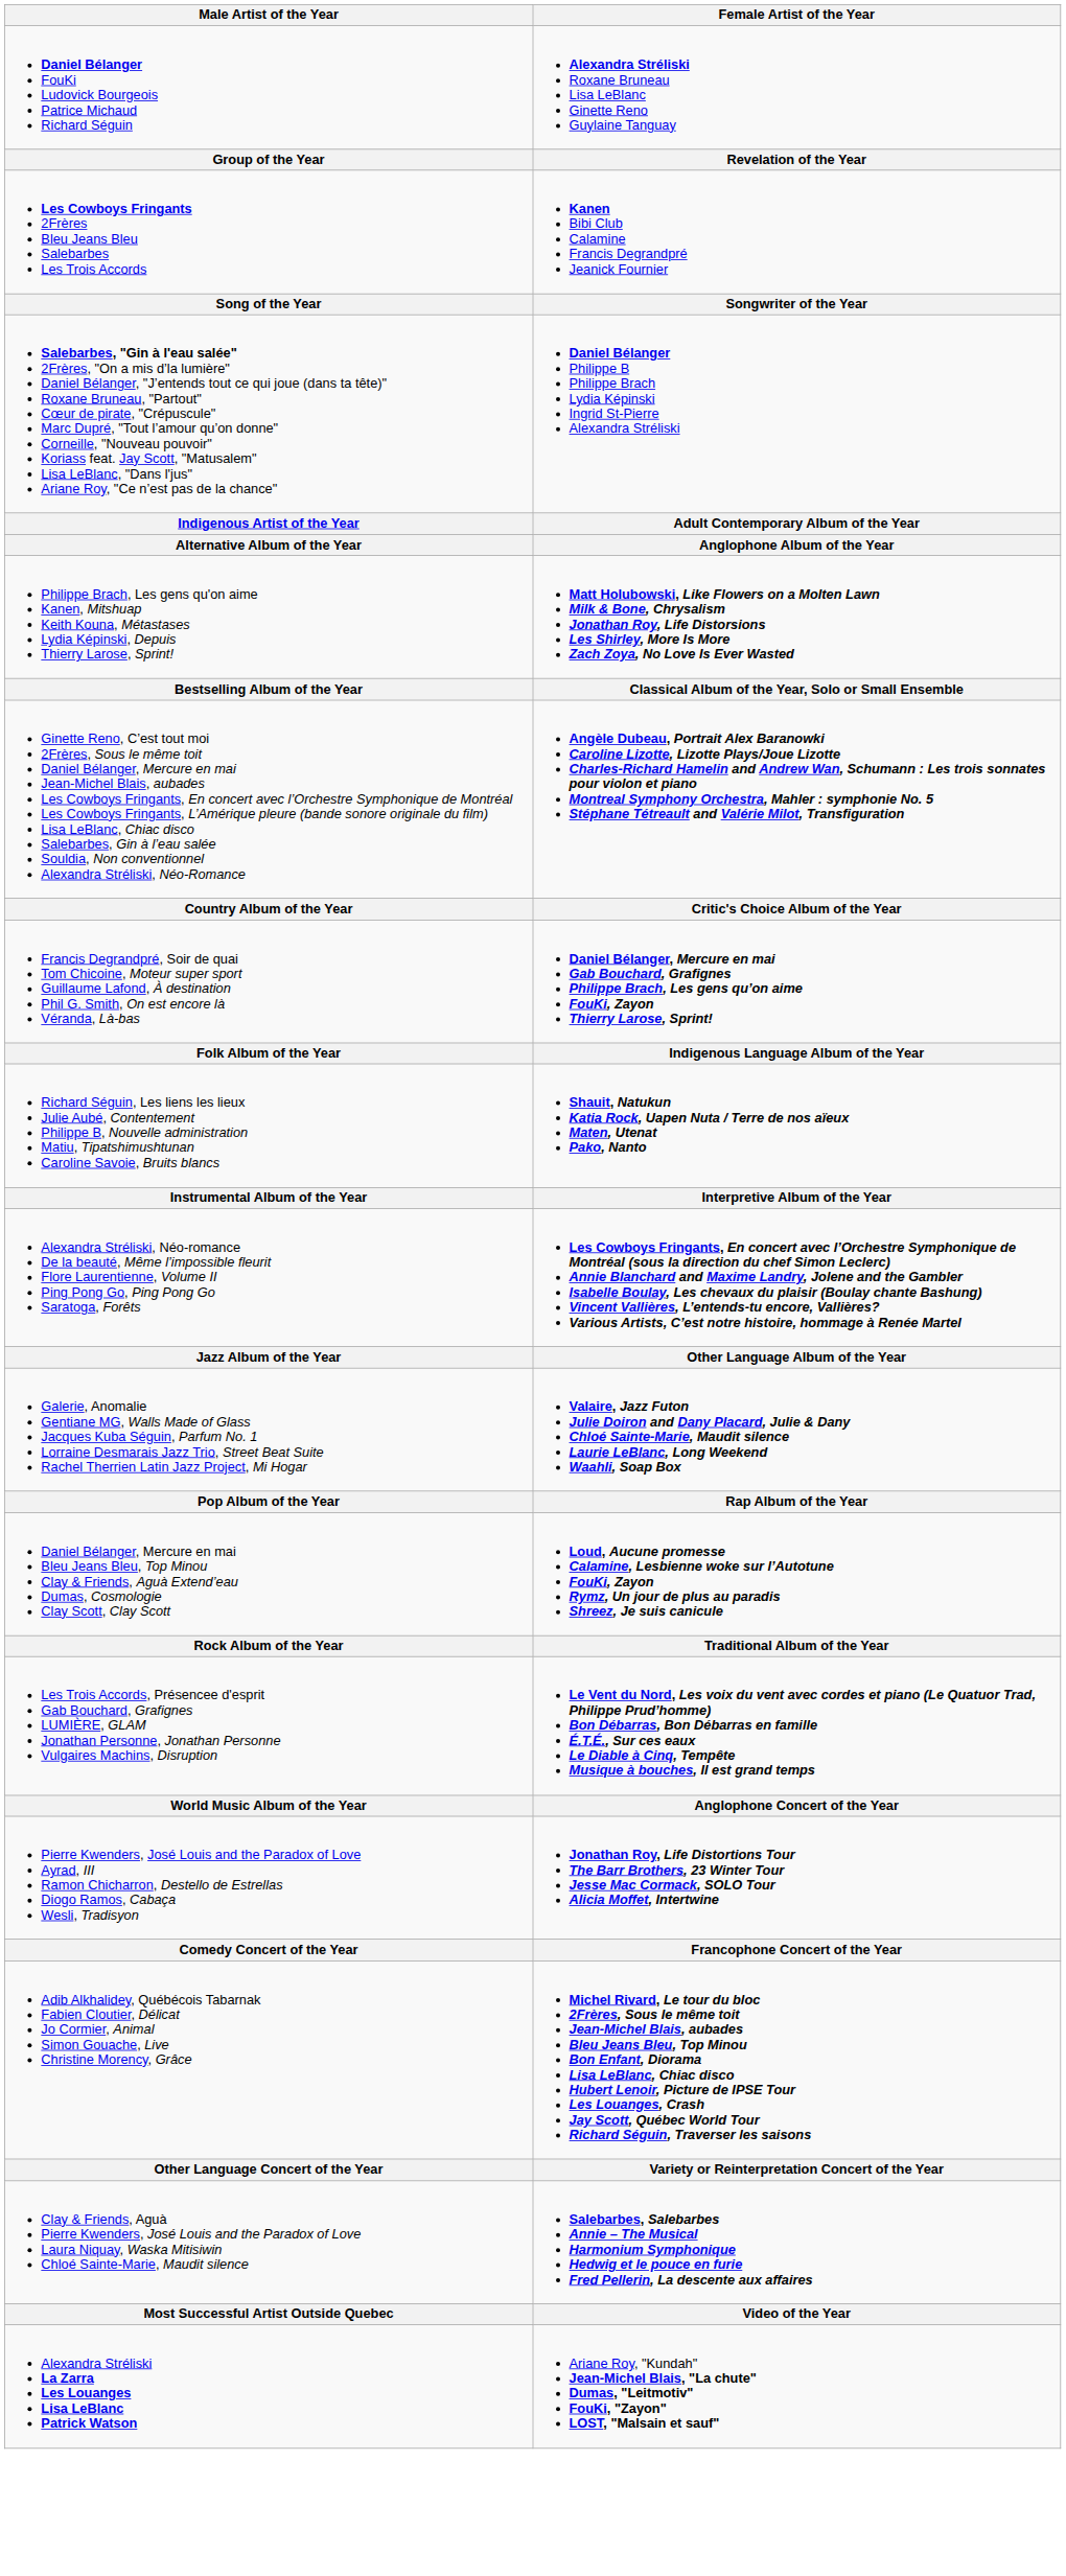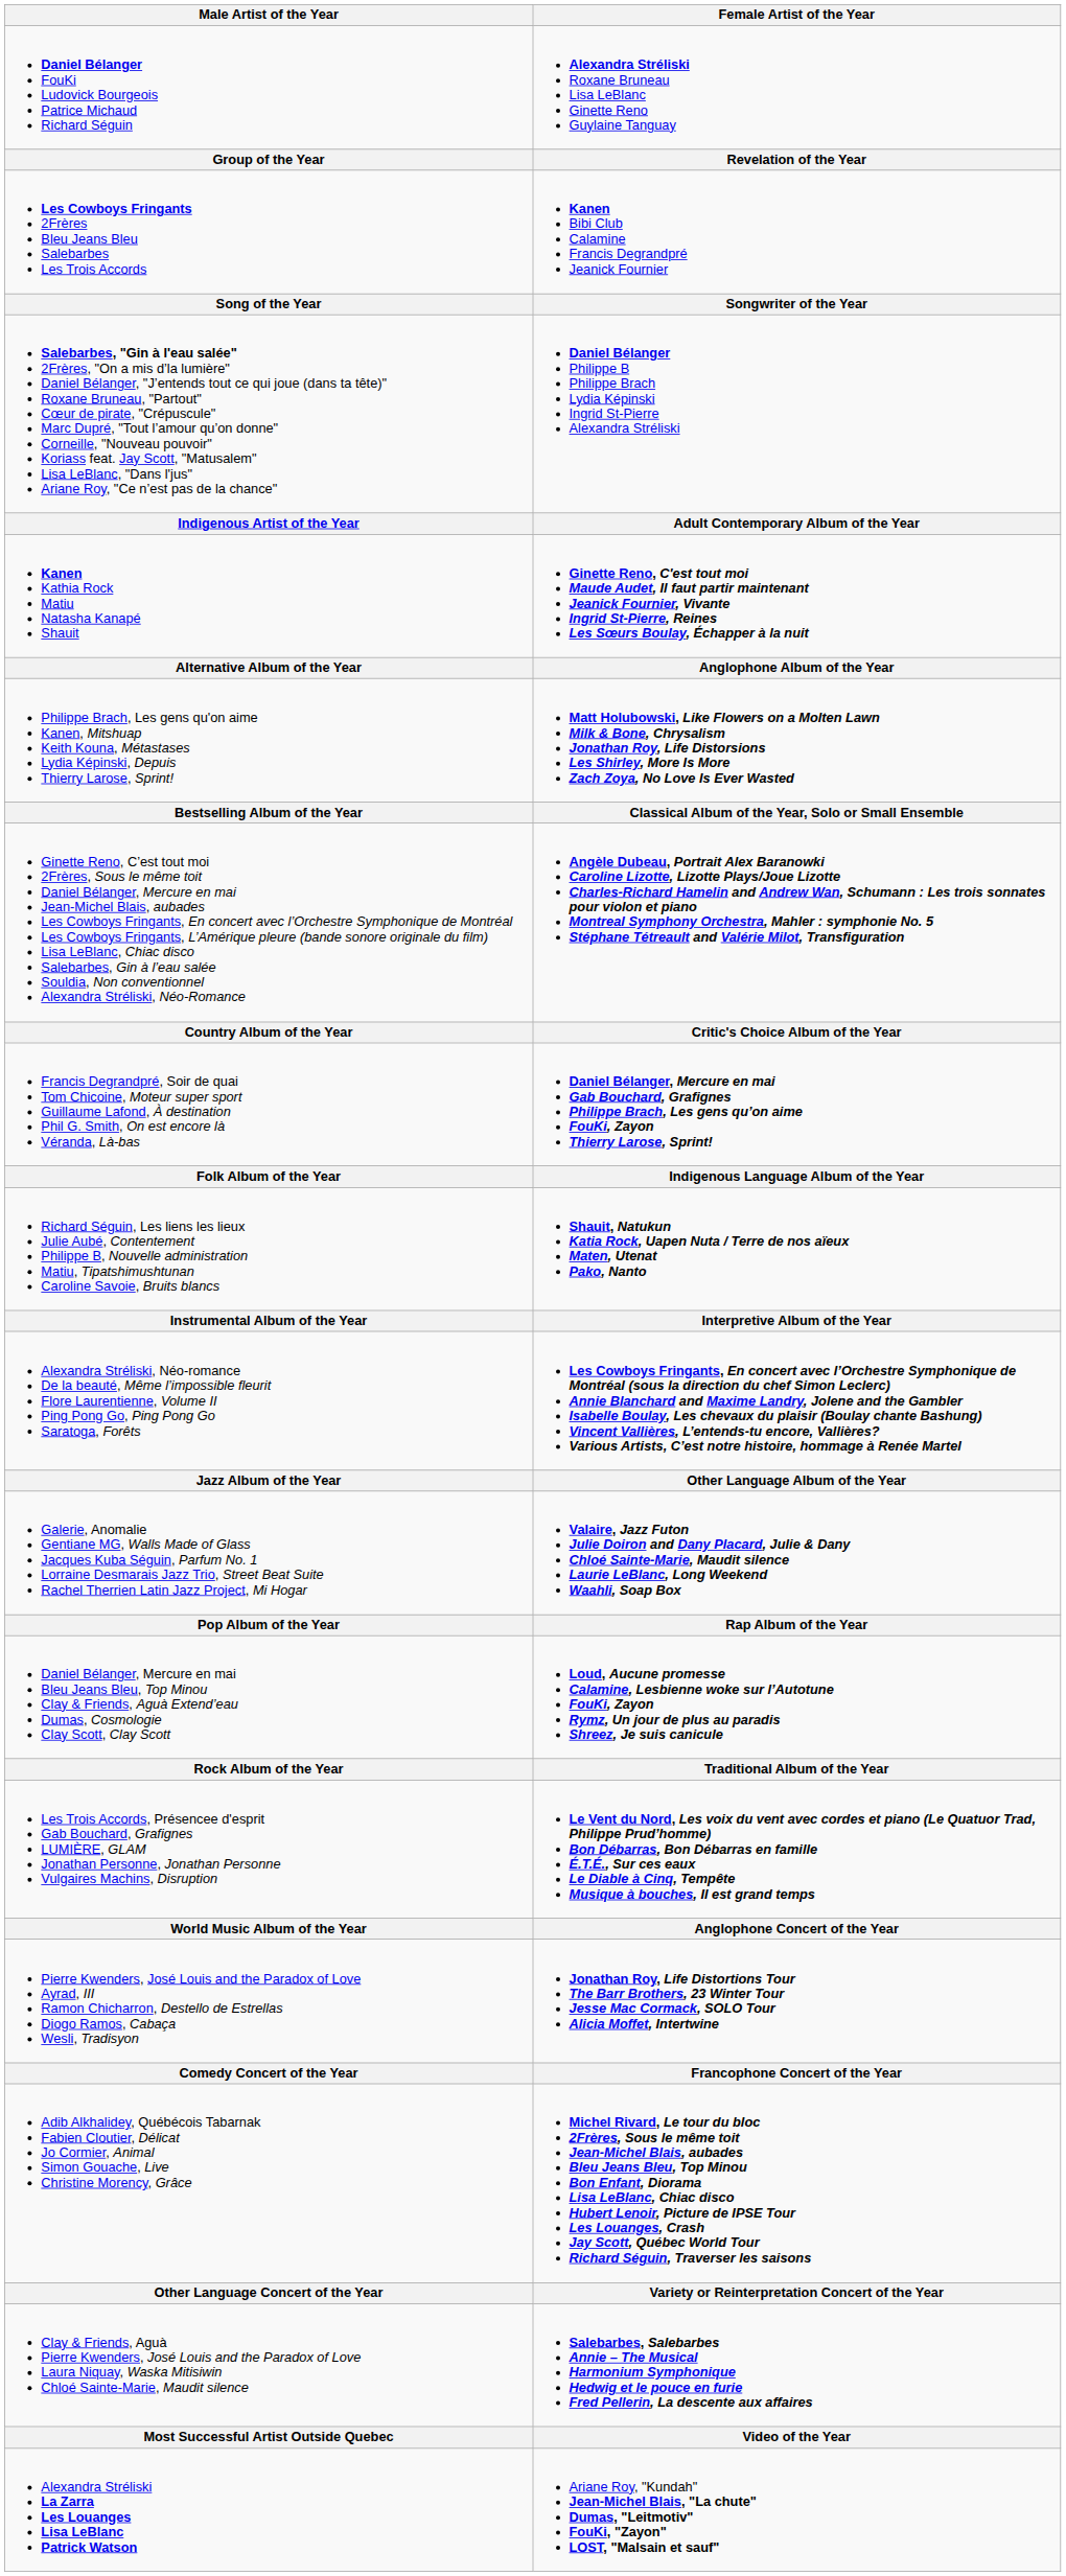 <table class=wikitable style="width:100%">
 <tr>
 <th style="width:50%">Male Artist of the Year</th>
 <th style="width:50%">Female Artist of the Year</th>
 </tr>
 <tr>
 <td valign="top"><br><ul><li> <strong><a href='#'>Daniel Bélanger</a></strong></li><li><a href='#'>FouKi</a></li><li><a href='#'>Ludovick Bourgeois</a></li><li><a href='#'>Patrice Michaud</a></li><li><a href='#'>Richard Séguin</a></li></ul></td>
 <td valign="top"><br><ul><li> <strong><a href='#'>Alexandra Stréliski</a></strong></li><li><a href='#'>Roxane Bruneau</a></li><li><a href='#'>Lisa LeBlanc</a></li><li><a href='#'>Ginette Reno</a></li><li><a href='#'>Guylaine Tanguay</a></li></ul></td>
 </tr>
 <tr>
 <th style="width:50%">Group of the Year</th>
 <th style="width:50%">Revelation of the Year</th>
 </tr>
 <tr>
 <td valign="top"><br><ul><li> <strong><a href='#'>Les Cowboys Fringants</a></strong></li><li><a href='#'>2Frères</a></li><li><a href='#'>Bleu Jeans Bleu</a></li><li><a href='#'>Salebarbes</a></li><li><a href='#'>Les Trois Accords</a></li></ul></td>
 <td valign="top"><br><ul><li> <strong><a href='#'>Kanen</a></strong></li><li><a href='#'>Bibi Club</a></li><li><a href='#'>Calamine</a></li><li><a href='#'>Francis Degrandpré</a></li><li><a href='#'>Jeanick Fournier</a></li></ul></td>
 </tr>
 <tr>
 <th style="width:50%">Song of the Year</th>
 <th style="width:50%">Songwriter of the Year</th>
 </tr>
 <tr>
 <td valign="top"><br><ul><li> <strong><a href='#'>Salebarbes</a>, "Gin à l'eau salée"</strong></li><li><a href='#'>2Frères</a>, "On a mis d’la lumière"</li><li><a href='#'>Daniel Bélanger</a>, "J’entends tout ce qui joue (dans ta tête)"</li><li><a href='#'>Roxane Bruneau</a>, "Partout"</li><li><a href='#'>Cœur de pirate</a>, "Crépuscule"</li><li><a href='#'>Marc Dupré</a>, "Tout l’amour qu’on donne"</li><li><a href='#'>Corneille</a>, "Nouveau pouvoir"</li><li><a href='#'>Koriass</a> feat. <a href='#'>Jay Scott</a>, "Matusalem"</li><li><a href='#'>Lisa LeBlanc</a>, "Dans l'jus"</li><li><a href='#'>Ariane Roy</a>, "Ce n’est pas de la chance"</li></ul></td>
 <td valign="top"><br><ul><li> <strong><a href='#'>Daniel Bélanger</a></strong></li><li><a href='#'>Philippe B</a></li><li><a href='#'>Philippe Brach</a></li><li><a href='#'>Lydia Képinski</a></li><li><a href='#'>Ingrid St-Pierre</a></li><li><a href='#'>Alexandra Stréliski</a></li></ul></td>
 </tr>
 <tr>
 <th style="width:50%"><a href='#'>Indigenous Artist of the Year</a></th>
 <th style="width:50%">Adult Contemporary Album of the Year</th>
+</tr>
+<tr>
+<td valign="top"><br><ul><li> <strong><a href='#'>Kanen</a></strong></li><li><a href='#'>Kathia Rock</a></li><li><a href='#'>Matiu</a></li><li><a href='#'>Natasha Kanapé</a></li><li><a href='#'>Shauit</a></li></ul></td>
+<td valign="top"><br><ul><li> <strong><a href='#'>Ginette Reno</a>, <em>C'est tout moi<strong><em></li><li><a href='#'>Maude Audet</a>, </em>Il faut partir maintenant<em></li><li><a href='#'>Jeanick Fournier</a>, </em>Vivante<em></li><li><a href='#'>Ingrid St-Pierre</a>, </em>Reines<em></li><li><a href='#'>Les Sœurs Boulay</a>, </em>Échapper à la nuit<em></li></ul></td>
 </tr>
 <tr>
 <th style="width:50%">Alternative Album of the Year</th>
 <th style="width:50%">Anglophone Album of the Year</th>
 </tr>
 <tr>
 <td valign="top"><br><ul><li> </strong><a href='#'>Philippe Brach</a>, </em>Les gens qu'on aime</em></strong></li><li><a href='#'>Kanen</a>, <em>Mitshuap</em></li><li><a href='#'>Keith Kouna</a>, <em>Métastases</em></li><li><a href='#'>Lydia Képinski</a>, <em>Depuis</em></li><li><a href='#'>Thierry Larose</a>, <em>Sprint!</em></li></ul></td>
 <td valign="top"><br><ul><li> <strong><a href='#'>Matt Holubowski</a>, <em>Like Flowers on a Molten Lawn<strong><em></li><li><a href='#'>Milk & Bone</a>, </em>Chrysalism<em></li><li><a href='#'>Jonathan Roy</a>, </em>Life Distorsions<em></li><li><a href='#'>Les Shirley</a>, </em>More Is More<em></li><li><a href='#'>Zach Zoya</a>, </em>No Love Is Ever Wasted<em></li></ul></td>
 </tr>
 <tr>
 <th style="width:50%">Bestselling Album of the Year</th>
 <th style="width:50%">Classical Album of the Year, Solo or Small Ensemble</th>
 </tr>
 <tr>
 <td valign="top"><br><ul><li> </strong><a href='#'>Ginette Reno</a>, </em>C’est tout moi</em></strong></li><li><a href='#'>2Frères</a>, <em>Sous le même toit</em></li><li><a href='#'>Daniel Bélanger</a>, <em>Mercure en mai</em></li><li><a href='#'>Jean-Michel Blais</a>, <em>aubades</em></li><li><a href='#'>Les Cowboys Fringants</a>, <em>En concert avec l’Orchestre Symphonique de Montréal</em></li><li><a href='#'>Les Cowboys Fringants</a>, <em>L’Amérique pleure (bande sonore originale du film)</em></li><li><a href='#'>Lisa LeBlanc</a>, <em>Chiac disco</em></li><li><a href='#'>Salebarbes</a>, <em>Gin à l’eau salée</em></li><li><a href='#'>Souldia</a>, <em>Non conventionnel</em></li><li><a href='#'>Alexandra Stréliski</a>, <em>Néo-Romance</em></li></ul></td>
 <td valign="top"><br><ul><li> <strong><a href='#'>Angèle Dubeau</a>, <em>Portrait Alex Baranowki<strong><em></li><li><a href='#'>Caroline Lizotte</a>, </em>Lizotte Plays/Joue Lizotte<em></li><li><a href='#'>Charles-Richard Hamelin</a> and <a href='#'>Andrew Wan</a>, </em>Schumann : Les trois sonnates pour violon et piano<em></li><li><a href='#'>Montreal Symphony Orchestra</a>, </em>Mahler : symphonie No. 5<em></li><li><a href='#'>Stéphane Tétreault</a> and <a href='#'>Valérie Milot</a>, </em>Transfiguration<em></li></ul></td>
 </tr>
 <tr>
 <th style="width:50%">Country Album of the Year</th>
 <th style="width:50%">Critic's Choice Album of the Year</th>
 </tr>
 <tr>
 <td valign="top"><br><ul><li> </strong><a href='#'>Francis Degrandpré</a>, </em>Soir de quai</em></strong></li><li><a href='#'>Tom Chicoine</a>, <em>Moteur super sport</em></li><li><a href='#'>Guillaume Lafond</a>, <em>À destination</em></li><li><a href='#'>Phil G. Smith</a>, <em>On est encore là</em></li><li><a href='#'>Véranda</a>, <em>Là-bas</em></li></ul></td>
 <td valign="top"><br><ul><li> <strong><a href='#'>Daniel Bélanger</a>, <em>Mercure en mai<strong><em></li><li><a href='#'>Gab Bouchard</a>, </em>Grafignes<em></li><li><a href='#'>Philippe Brach</a>, </em>Les gens qu’on aime<em></li><li><a href='#'>FouKi</a>, </em>Zayon<em></li><li><a href='#'>Thierry Larose</a>, </em>Sprint!<em></li></ul></td>
 </tr>
 <tr>
 <th style="width:50%">Folk Album of the Year</th>
 <th style="width:50%">Indigenous Language Album of the Year</th>
 </tr>
 <tr>
 <td valign="top"><br><ul><li> </strong><a href='#'>Richard Séguin</a>, </em>Les liens les lieux</em></strong></li><li><a href='#'>Julie Aubé</a>, <em>Contentement</em></li><li><a href='#'>Philippe B</a>, <em>Nouvelle administration</em></li><li><a href='#'>Matiu</a>, <em>Tipatshimushtunan</em></li><li><a href='#'>Caroline Savoie</a>, <em>Bruits blancs</em></li></ul></td>
 <td valign="top"><br><ul><li> <strong><a href='#'>Shauit</a>, <em>Natukun<strong><em></li><li><a href='#'>Katia Rock</a>, </em>Uapen Nuta / Terre de nos aïeux<em></li><li><a href='#'>Maten</a>, </em>Utenat<em></li><li><a href='#'>Pako</a>, </em>Nanto<em></li></ul></td>
 </tr>
 <tr>
 <th style="width:50%">Instrumental Album of the Year</th>
 <th style="width:50%">Interpretive Album of the Year</th>
 </tr>
 <tr>
 <td valign="top"><br><ul><li> </strong><a href='#'>Alexandra Stréliski</a>, </em>Néo-romance</em></strong></li><li><a href='#'>De la beauté</a>, <em>Même l’impossible fleurit</em></li><li><a href='#'>Flore Laurentienne</a>, <em>Volume II</em></li><li><a href='#'>Ping Pong Go</a>, <em>Ping Pong Go</em></li><li><a href='#'>Saratoga</a>, <em>Forêts</em></li></ul></td>
 <td valign="top"><br><ul><li> <strong><a href='#'>Les Cowboys Fringants</a>, <em>En concert avec l’Orchestre Symphonique de Montréal (sous la direction du chef Simon Leclerc)<strong><em></li><li><a href='#'>Annie Blanchard</a> and <a href='#'>Maxime Landry</a>, </em>Jolene and the Gambler<em></li><li><a href='#'>Isabelle Boulay</a>, </em>Les chevaux du plaisir (Boulay chante Bashung)<em></li><li><a href='#'>Vincent Vallières</a>, </em>L’entends-tu encore, Vallières?<em></li><li>Various Artists, </em>C’est notre histoire, hommage à Renée Martel<em></li></ul></td>
 </tr>
 <tr>
 <th style="width:50%">Jazz Album of the Year</th>
 <th style="width:50%">Other Language Album of the Year</th>
 </tr>
 <tr>
 <td valign="top"><br><ul><li> </strong><a href='#'>Galerie</a>, </em>Anomalie</em></strong></li><li><a href='#'>Gentiane MG</a>, <em>Walls Made of Glass</em></li><li><a href='#'>Jacques Kuba Séguin</a>, <em>Parfum No. 1</em></li><li><a href='#'>Lorraine Desmarais Jazz Trio</a>, <em>Street Beat Suite</em></li><li><a href='#'>Rachel Therrien Latin Jazz Project</a>, <em>Mi Hogar</em></li></ul></td>
 <td valign="top"><br><ul><li> <strong><a href='#'>Valaire</a>, <em>Jazz Futon<strong><em></li><li><a href='#'>Julie Doiron</a> and <a href='#'>Dany Placard</a>, </em>Julie & Dany<em></li><li><a href='#'>Chloé Sainte-Marie</a>, </em>Maudit silence<em></li><li><a href='#'>Laurie LeBlanc</a>, </em>Long Weekend<em></li><li><a href='#'>Waahli</a>, </em>Soap Box<em></li></ul></td>
 </tr>
 <tr>
 <th style="width:50%">Pop Album of the Year</th>
 <th style="width:50%">Rap Album of the Year</th>
 </tr>
 <tr>
 <td valign="top"><br><ul><li> </strong><a href='#'>Daniel Bélanger</a>, </em>Mercure en mai</em></strong></li><li><a href='#'>Bleu Jeans Bleu</a>, <em>Top Minou</em></li><li><a href='#'>Clay & Friends</a>, <em>Aguà Extend’eau</em></li><li><a href='#'>Dumas</a>, <em>Cosmologie</em></li><li><a href='#'>Clay Scott</a>, <em>Clay Scott</em></li></ul></td>
 <td valign="top"><br><ul><li> <strong><a href='#'>Loud</a>, <em>Aucune promesse<strong><em></li><li><a href='#'>Calamine</a>, </em>Lesbienne woke sur l’Autotune<em></li><li><a href='#'>FouKi</a>, </em>Zayon<em></li><li><a href='#'>Rymz</a>, </em>Un jour de plus au paradis<em></li><li><a href='#'>Shreez</a>, </em>Je suis canicule<em></li></ul></td>
 </tr>
 <tr>
 <th style="width:50%">Rock Album of the Year</th>
 <th style="width:50%">Traditional Album of the Year</th>
 </tr>
 <tr>
 <td valign="top"><br><ul><li> </strong><a href='#'>Les Trois Accords</a>, </em>Présencee d'esprit</em></strong></li><li><a href='#'>Gab Bouchard</a>, <em>Grafignes</em></li><li><a href='#'>LUMIÈRE</a>, <em>GLAM</em></li><li><a href='#'>Jonathan Personne</a>, <em>Jonathan Personne</em></li><li><a href='#'>Vulgaires Machins</a>, <em>Disruption</em></li></ul></td>
 <td valign="top"><br><ul><li> <strong><a href='#'>Le Vent du Nord</a>, <em>Les voix du vent avec cordes et piano (Le Quatuor Trad, Philippe Prud’homme)<strong><em></li><li><a href='#'>Bon Débarras</a>, </em>Bon Débarras en famille<em></li><li><a href='#'>É.T.É.</a>, </em>Sur ces eaux<em></li><li><a href='#'>Le Diable à Cinq</a>, </em>Tempête<em></li><li><a href='#'>Musique à bouches</a>, </em>Il est grand temps<em></li></ul></td>
 </tr>
 <tr>
 <th style="width:50%">World Music Album of the Year</th>
 <th style="width:50%">Anglophone Concert of the Year</th>
 </tr>
 <tr>
 <td valign="top"><br><ul><li> </strong><a href='#'>Pierre Kwenders</a>, </em><a href='#'>José Louis and the Paradox of Love</a></em></strong></li><li><a href='#'>Ayrad</a>, <em>III</em></li><li><a href='#'>Ramon Chicharron</a>, <em>Destello de Estrellas</em></li><li><a href='#'>Diogo Ramos</a>, <em>Cabaça</em></li><li><a href='#'>Wesli</a>, <em>Tradisyon</em></li></ul></td>
 <td valign="top"><br><ul><li> <strong><a href='#'>Jonathan Roy</a>, <em>Life Distortions Tour<strong><em></li><li><a href='#'>The Barr Brothers</a>, </em>23 Winter Tour<em></li><li><a href='#'>Jesse Mac Cormack</a>, </em>SOLO Tour<em></li><li><a href='#'>Alicia Moffet</a>, </em>Intertwine<em></li></ul></td>
 </tr>
 <tr>
 <th style="width:50%">Comedy Concert of the Year</th>
 <th style="width:50%">Francophone Concert of the Year</th>
 </tr>
 <tr>
 <td valign="top"><br><ul><li> </strong><a href='#'>Adib Alkhalidey</a>, </em>Québécois Tabarnak</em></strong></li><li><a href='#'>Fabien Cloutier</a>, <em>Délicat</em></li><li><a href='#'>Jo Cormier</a>, <em>Animal</em></li><li><a href='#'>Simon Gouache</a>, <em>Live</em></li><li><a href='#'>Christine Morency</a>, <em>Grâce</em></li></ul></td>
 <td valign="top"><br><ul><li> <strong><a href='#'>Michel Rivard</a>, <em>Le tour du bloc<strong><em></li><li><a href='#'>2Frères</a>, </em>Sous le même toit<em></li><li><a href='#'>Jean-Michel Blais</a>, </em>aubades<em></li><li><a href='#'>Bleu Jeans Bleu</a>, </em>Top Minou<em></li><li><a href='#'>Bon Enfant</a>, </em>Diorama<em></li><li><a href='#'>Lisa LeBlanc</a>, </em>Chiac disco<em></li><li><a href='#'>Hubert Lenoir</a>, </em>Picture de IPSE Tour<em></li><li><a href='#'>Les Louanges</a>, </em>Crash<em></li><li><a href='#'>Jay Scott</a>, </em>Québec World Tour<em></li><li><a href='#'>Richard Séguin</a>, </em>Traverser les saisons<em></li></ul></td>
 </tr>
 <tr>
 <th style="width:50%">Other Language Concert of the Year</th>
 <th style="width:50%">Variety or Reinterpretation Concert of the Year</th>
 </tr>
 <tr>
 <td valign="top"><br><ul><li> </strong><a href='#'>Clay & Friends</a>, </em>Aguà</em></strong></li><li><a href='#'>Pierre Kwenders</a>, <em>José Louis and the Paradox of Love</em></li><li><a href='#'>Laura Niquay</a>, <em>Waska Mitisiwin</em></li><li><a href='#'>Chloé Sainte-Marie</a>, <em>Maudit silence</em></li></ul></td>
 <td valign="top"><br><ul><li> <strong><a href='#'>Salebarbes</a>, <em>Salebarbes<strong><em></li><li></em><a href='#'>Annie – The Musical</a><em></li><li></em><a href='#'>Harmonium Symphonique</a><em></li><li></em><a href='#'>Hedwig et le pouce en furie</a><em></li><li><a href='#'>Fred Pellerin</a>, </em>La descente aux affaires<em></li></ul></td>
 </tr>
 <tr>
 <th style="width:50%">Most Successful Artist Outside Quebec</th>
 <th style="width:50%">Video of the Year</th>
 </tr>
 <tr>
 <td valign="top"><br><ul><li> </strong><a href='#'>Alexandra Stréliski</a><strong></li><li><a href='#'>La Zarra</a></li><li><a href='#'>Les Louanges</a></li><li><a href='#'>Lisa LeBlanc</a></li><li><a href='#'>Patrick Watson</a></li></ul></td>
 <td valign="top"><br><ul><li> </strong><a href='#'>Ariane Roy</a>, "Kundah"<strong></li><li><a href='#'>Jean-Michel Blais</a>, "La chute"</li><li><a href='#'>Dumas</a>, "Leitmotiv"</li><li><a href='#'>FouKi</a>, "Zayon"</li><li><a href='#'>LOST</a>, "Malsain et sauf"</li></ul></td>
 </tr>
 </table>
